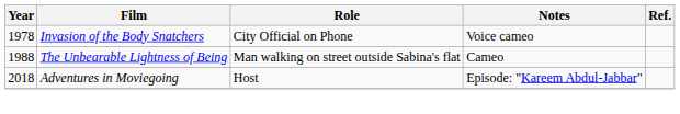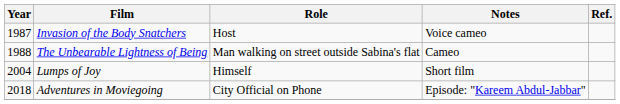 <table class="wikitable sortable">
 <tr>
 <th>Year</th>
 <th>Film</th>
 <th>Role</th>
 <th>Notes</th>
 <th class=unsortable>Ref.</th>
 </tr>
 <tr>
-<td>1978</td>
+<td>1987</td>
 <td><em><a href='#'>Invasion of the Body Snatchers</a></em></td>
-<td>City Official on Phone</td>
+<td>Host</td>
 <td>Voice cameo</td>
 <td></td>
 </tr>
 <tr>
 <td>1988</td>
 <td><em><a href='#'>The Unbearable Lightness of Being</a></em></td>
 <td>Man walking on street outside Sabina's flat</td>
 <td>Cameo</td>
 <td></td>
 </tr>
 <tr>
+<td>2004</td>
+<td><em>Lumps of Joy</em></td>
+<td>Himself</td>
+<td>Short film</td>
+<td></td>
+</tr>
+<tr>
 <td>2018</td>
 <td><em>Adventures in Moviegoing</em></td>
-<td>Host</td>
+<td>City Official on Phone</td>
 <td>Episode: "<a href='#'>Kareem Abdul-Jabbar</a>"</td>
 <td></td>
 </tr>
 <tr>
 </tr>
 </table>
